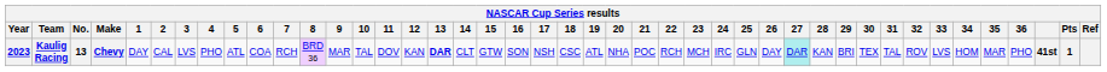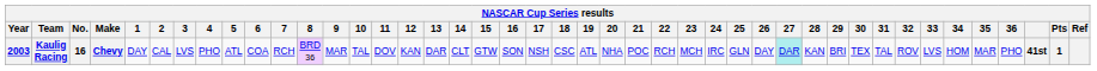 <table class="wikitable" style="text-align:center; font-size:75%">
 <tr>
 <th colspan=43><a href='#'>NASCAR Cup Series</a> results</th>
 </tr>
 <tr>
 <th>Year</th>
 <th>Team</th>
 <th>No.</th>
 <th>Make</th>
 <th>1</th>
 <th>2</th>
 <th>3</th>
 <th>4</th>
 <th>5</th>
 <th>6</th>
 <th>7</th>
 <th>8</th>
 <th>9</th>
 <th>10</th>
 <th>11</th>
 <th>12</th>
 <th>13</th>
 <th>14</th>
 <th>15</th>
 <th>16</th>
 <th>17</th>
 <th>18</th>
 <th>19</th>
 <th>20</th>
 <th>21</th>
 <th>22</th>
 <th>23</th>
 <th>24</th>
 <th>25</th>
 <th>26</th>
 <th>27</th>
 <th>28</th>
 <th>29</th>
 <th>30</th>
 <th>31</th>
 <th>32</th>
 <th>33</th>
 <th>34</th>
 <th>35</th>
 <th>36</th>
 <th></th>
 <th>Pts</th>
 <th>Ref</th>
 </tr>
 <tr>
-<th><a href='#'>2023</a></th>
+<th><a href='#'>2003</a></th>
 <th><a href='#'>Kaulig Racing</a></th>
-<th>13</th>
+<th>16</th>
 <th><a href='#'>Chevy</a></th>
 <td><a href='#'>DAY</a></td>
 <td><a href='#'>CAL</a></td>
 <td><a href='#'>LVS</a></td>
 <td><a href='#'>PHO</a></td>
 <td><a href='#'>ATL</a></td>
 <td><a href='#'>COA</a></td>
 <td><a href='#'>RCH</a></td>
 <td style="background:#EFCFFF;"><a href='#'>BRD</a><br><small>36</small></td>
 <td><a href='#'>MAR</a></td>
 <td><a href='#'>TAL</a></td>
 <td><a href='#'>DOV</a></td>
 <td><a href='#'>KAN</a></td>
-<td><strong><a href='#'>DAR</a></strong></td>
+<td><a href='#'>DAR</a></td>
 <td><a href='#'>CLT</a></td>
 <td><a href='#'>GTW</a></td>
 <td><a href='#'>SON</a></td>
 <td><a href='#'>NSH</a></td>
 <td><a href='#'>CSC</a></td>
 <td><a href='#'>ATL</a></td>
 <td><a href='#'>NHA</a></td>
 <td><a href='#'>POC</a></td>
 <td><a href='#'>RCH</a></td>
 <td><a href='#'>MCH</a></td>
 <td><a href='#'>IRC</a></td>
 <td><a href='#'>GLN</a></td>
 <td><a href='#'>DAY</a></td>
 <td style="background: paleturquoise;"><a href='#'>DAR</a></td>
 <td><a href='#'>KAN</a></td>
 <td><a href='#'>BRI</a></td>
 <td><a href='#'>TEX</a></td>
 <td><a href='#'>TAL</a></td>
 <td><a href='#'>ROV</a></td>
 <td><a href='#'>LVS</a></td>
 <td><a href='#'>HOM</a></td>
 <td><a href='#'>MAR</a></td>
 <td><a href='#'>PHO</a></td>
 <th>41st</th>
 <th>1</th>
 <th></th>
 </tr>
 </table>
